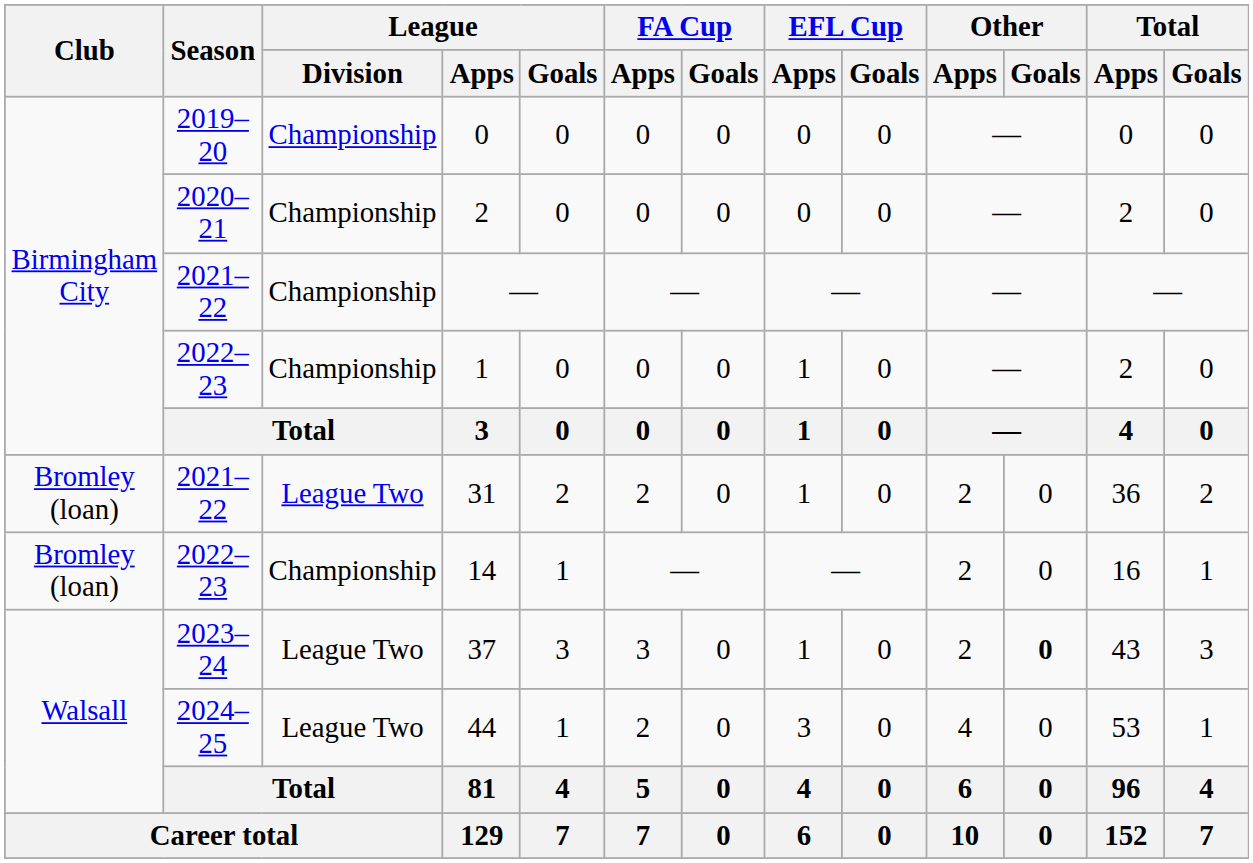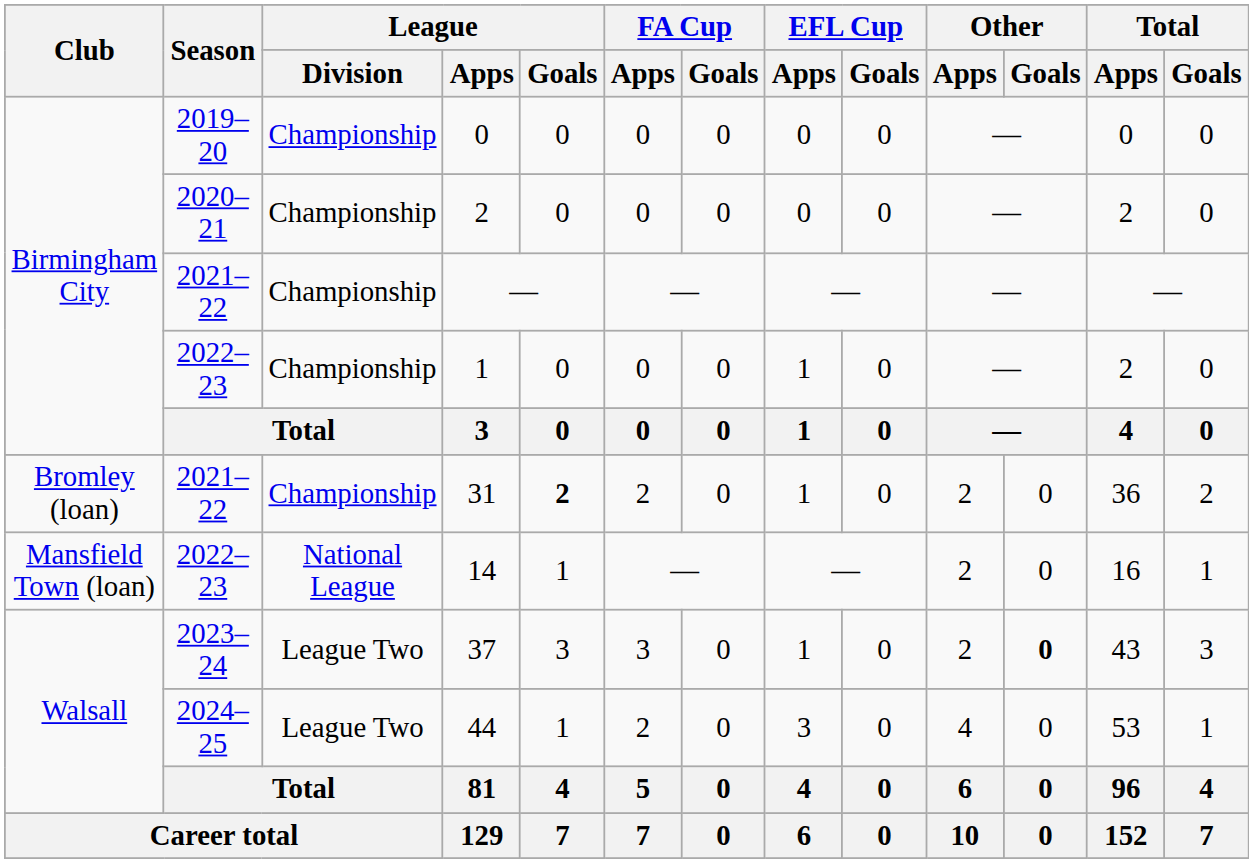 <table class="wikitable" style=text-align:center>
 <tr>
 <th rowspan="2">Club</th>
 <th rowspan="2">Season</th>
 <th colspan="3">League</th>
 <th colspan="2"><a href='#'>FA Cup</a></th>
 <th colspan="2"><a href='#'>EFL Cup</a></th>
 <th colspan="2">Other</th>
 <th colspan="2">Total</th>
 </tr>
 <tr>
 <th>Division</th>
 <th>Apps</th>
 <th>Goals</th>
 <th>Apps</th>
 <th>Goals</th>
 <th>Apps</th>
 <th>Goals</th>
 <th>Apps</th>
 <th>Goals</th>
 <th>Apps</th>
 <th>Goals</th>
 </tr>
 <tr>
 <td rowspan="5"><a href='#'>Birmingham City</a></td>
 <td><a href='#'>2019–20</a></td>
 <td><a href='#'>Championship</a></td>
 <td>0</td>
 <td>0</td>
 <td>0</td>
 <td>0</td>
 <td>0</td>
 <td>0</td>
 <td colspan="2">—</td>
 <td>0</td>
 <td>0</td>
 </tr>
 <tr>
 <td><a href='#'>2020–21</a></td>
 <td>Championship</td>
 <td>2</td>
 <td>0</td>
 <td>0</td>
 <td>0</td>
 <td>0</td>
 <td>0</td>
 <td colspan="2">—</td>
 <td>2</td>
 <td>0</td>
 </tr>
 <tr>
 <td><a href='#'>2021–22</a></td>
 <td>Championship</td>
 <td colspan="2">—</td>
 <td colspan="2">—</td>
 <td colspan="2">—</td>
 <td colspan="2">—</td>
 <td colspan="2">—</td>
 </tr>
 <tr>
 <td><a href='#'>2022–23</a></td>
 <td>Championship</td>
 <td>1</td>
 <td>0</td>
 <td>0</td>
 <td>0</td>
 <td>1</td>
 <td>0</td>
 <td colspan="2">—</td>
 <td>2</td>
 <td>0</td>
 </tr>
 <tr>
 <th colspan="2">Total</th>
 <th>3</th>
 <th>0</th>
 <th>0</th>
 <th>0</th>
 <th>1</th>
 <th>0</th>
 <th colspan="2">—</th>
 <th>4</th>
 <th>0</th>
 </tr>
 <tr>
 <td><a href='#'>Bromley</a> (loan)</td>
 <td><a href='#'>2021–22</a></td>
-<td><a href='#'>League Two</a></td>
+<td><a href='#'>Championship</a></td>
 <td>31</td>
-<td>2</td>
+<td><strong>2</strong></td>
 <td>2</td>
 <td>0</td>
 <td>1</td>
 <td>0</td>
 <td>2</td>
 <td>0</td>
 <td>36</td>
 <td>2</td>
 </tr>
 <tr>
-<td><a href='#'>Bromley</a> (loan)</td>
+<td><a href='#'>Mansfield Town</a> (loan)</td>
 <td><a href='#'>2022–23</a></td>
-<td>Championship</td>
+<td><a href='#'>National League</a></td>
 <td>14</td>
 <td>1</td>
 <td colspan="2">—</td>
 <td colspan="2">—</td>
 <td>2</td>
 <td>0</td>
 <td>16</td>
 <td>1</td>
 </tr>
 <tr>
 <td rowspan="3"><a href='#'>Walsall</a></td>
 <td><a href='#'>2023–24</a></td>
 <td>League Two</td>
 <td>37</td>
 <td>3</td>
 <td>3</td>
 <td>0</td>
 <td>1</td>
 <td>0</td>
 <td>2</td>
 <td><strong>0</strong></td>
 <td>43</td>
 <td>3</td>
 </tr>
 <tr>
 <td><a href='#'>2024–25</a></td>
 <td>League Two</td>
 <td>44</td>
 <td>1</td>
 <td>2</td>
 <td>0</td>
 <td>3</td>
 <td>0</td>
 <td>4</td>
 <td>0</td>
 <td>53</td>
 <td>1</td>
 </tr>
 <tr>
 <th colspan="2">Total</th>
 <th>81</th>
 <th>4</th>
 <th>5</th>
 <th>0</th>
 <th>4</th>
 <th>0</th>
 <th>6</th>
 <th>0</th>
 <th>96</th>
 <th>4</th>
 </tr>
 <tr>
 <th colspan="3">Career total</th>
 <th>129</th>
 <th>7</th>
 <th>7</th>
 <th>0</th>
 <th>6</th>
 <th>0</th>
 <th>10</th>
 <th>0</th>
 <th>152</th>
 <th>7</th>
 </tr>
 </table>
